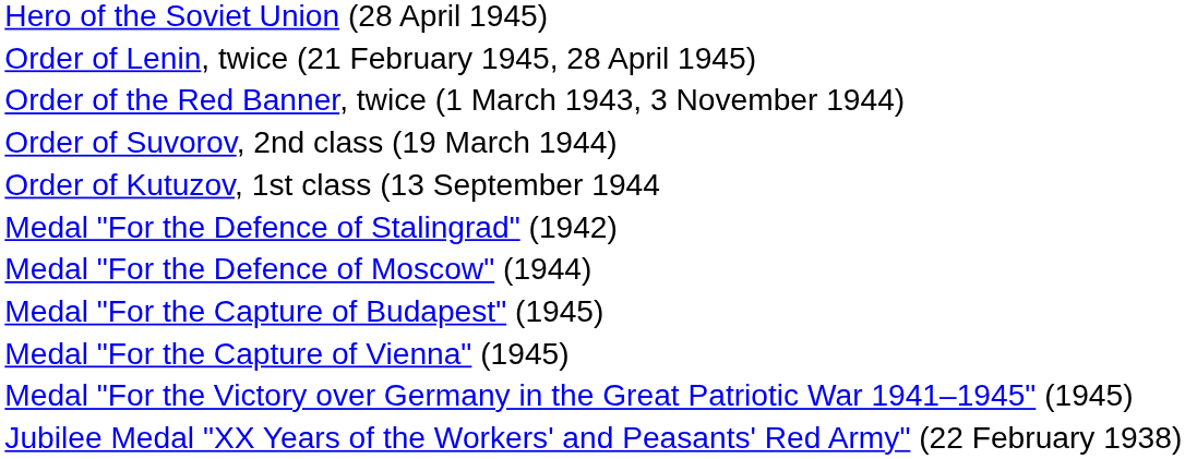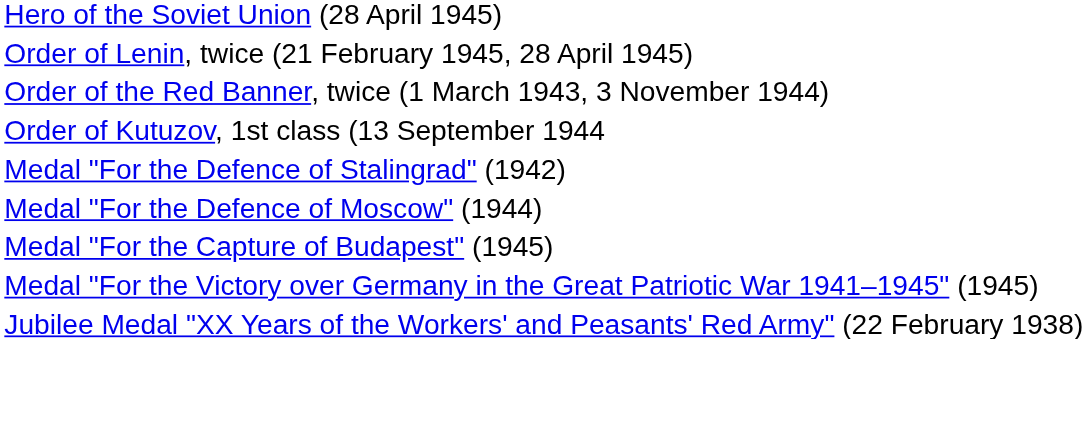 <table>
 <tr>
 <td></td>
 <td><a href='#'>Hero of the Soviet Union</a> (28 April 1945)</td>
 </tr>
 <tr>
 <td></td>
 <td><a href='#'>Order of Lenin</a>, twice (21 February 1945, 28 April 1945)</td>
 </tr>
 <tr>
 <td></td>
 <td><a href='#'>Order of the Red Banner</a>, twice (1 March 1943, 3 November 1944)</td>
-</tr>
-<tr>
-<td></td>
-<td><a href='#'>Order of Suvorov</a>, 2nd class (19 March 1944)</td>
 </tr>
 <tr>
 <td></td>
 <td><a href='#'>Order of Kutuzov</a>, 1st class (13 September 1944</td>
 </tr>
 <tr>
 <td></td>
 <td><a href='#'>Medal "For the Defence of Stalingrad"</a> (1942)</td>
 </tr>
 <tr>
 <td></td>
 <td><a href='#'>Medal "For the Defence of Moscow"</a> (1944)</td>
 </tr>
 <tr>
 <td></td>
 <td><a href='#'>Medal "For the Capture of Budapest"</a> (1945)</td>
 </tr>
 <tr>
 <td></td>
-<td><a href='#'>Medal "For the Capture of Vienna"</a> (1945)</td>
-</tr>
-<tr>
-<td></td>
 <td><a href='#'>Medal "For the Victory over Germany in the Great Patriotic War 1941–1945"</a> (1945)</td>
 </tr>
 <tr>
 <td></td>
 <td><a href='#'>Jubilee Medal "XX Years of the Workers' and Peasants' Red Army"</a> (22 February 1938)</td>
 </tr>
 <tr>
 </tr>
 </table>
